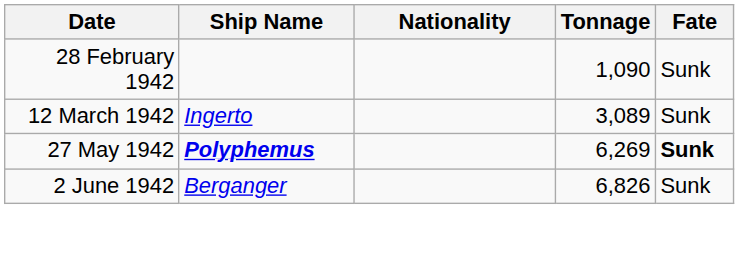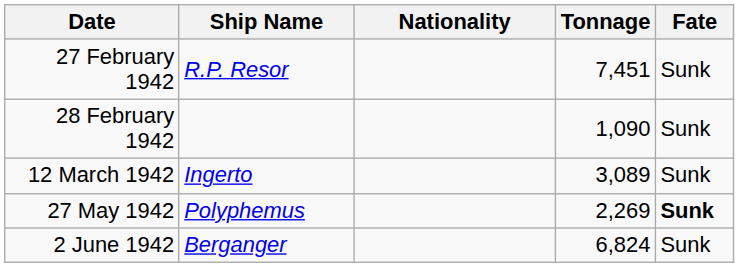 <table class="wikitable sortable">
 <tr>
 <th width="120px">Date</th>
 <th width="120px">Ship Name</th>
 <th width="140px">Nationality</th>
 <th width="25px">Tonnage</th>
 <th width="50px">Fate</th>
+</tr>
+<tr>
+<td align="right">27 February 1942</td>
+<td align="left"><a href='#'><em>R.P. Resor</em></a></td>
+<td align="left"></td>
+<td align="right">7,451</td>
+<td align="left">Sunk</td>
 </tr>
 <tr>
 <td align="right">28 February 1942</td>
 <td align="left"></td>
 <td align="left"></td>
 <td align="right">1,090</td>
 <td align="left">Sunk</td>
 </tr>
 <tr>
 <td align="right">12 March 1942</td>
 <td align="left"><a href='#'><em>Ingerto</em></a></td>
 <td align="left"></td>
 <td align="right">3,089</td>
 <td align="left">Sunk</td>
 </tr>
 <tr>
 <td align="right">27 May 1942</td>
-<td align="left"><strong><a href='#'><em>Polyphemus</em></a></strong></td>
+<td align="left"><a href='#'><em>Polyphemus</em></a></td>
 <td align="left"></td>
-<td align="right">6,269</td>
+<td align="right">2,269</td>
 <td align="left"><strong>Sunk</strong></td>
 </tr>
 <tr>
 <td align="right">2 June 1942</td>
 <td align="left"><a href='#'><em>Berganger</em></a></td>
 <td align="left"></td>
-<td align="right">6,826</td>
+<td align="right">6,824</td>
 <td align="left">Sunk</td>
 </tr>
 </table>
